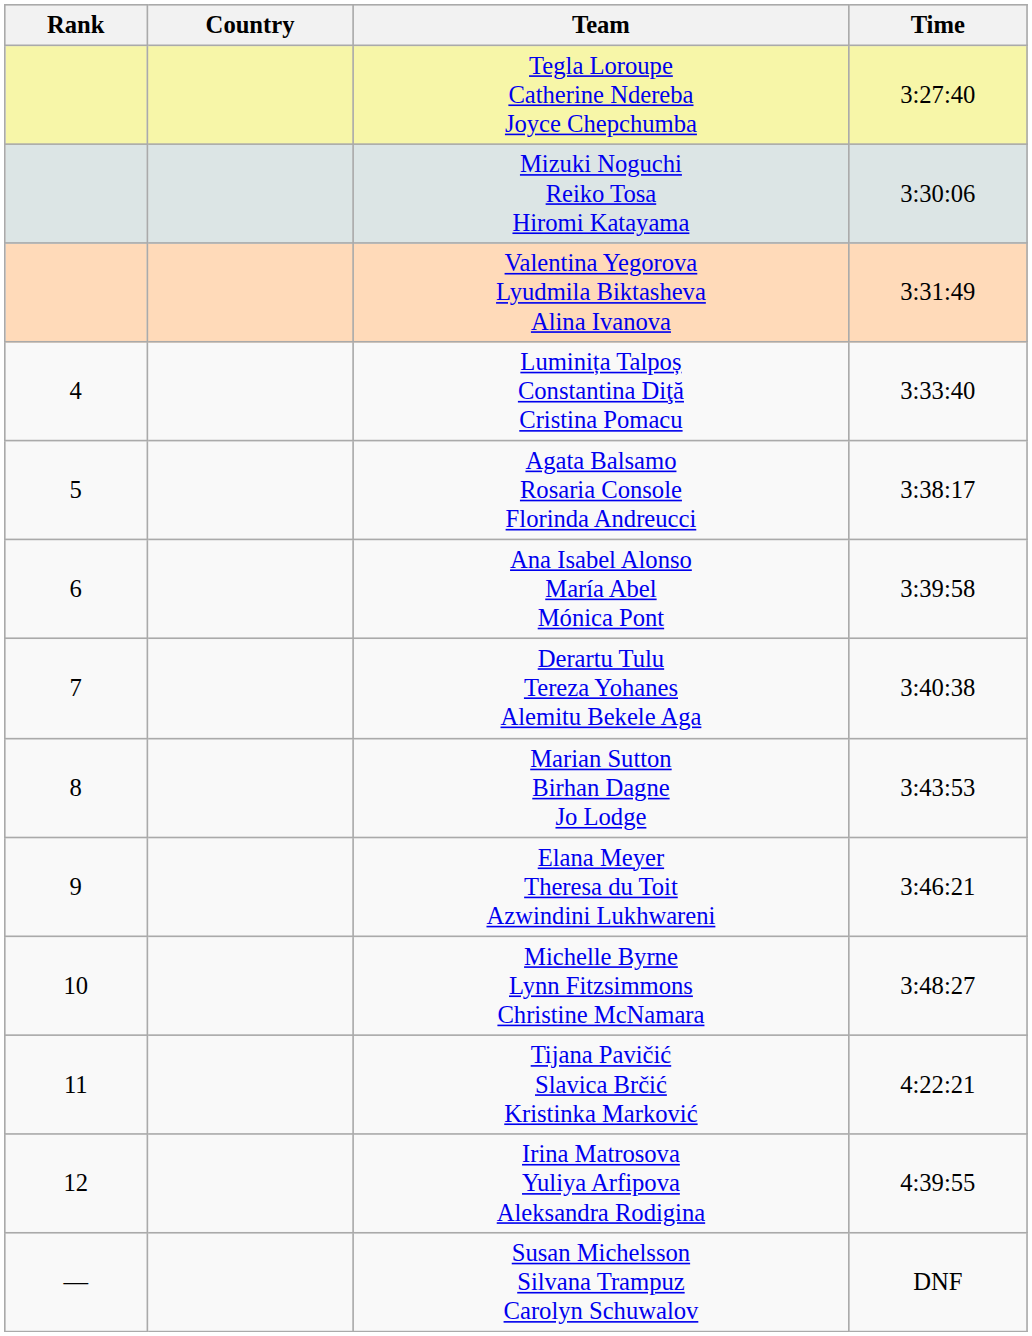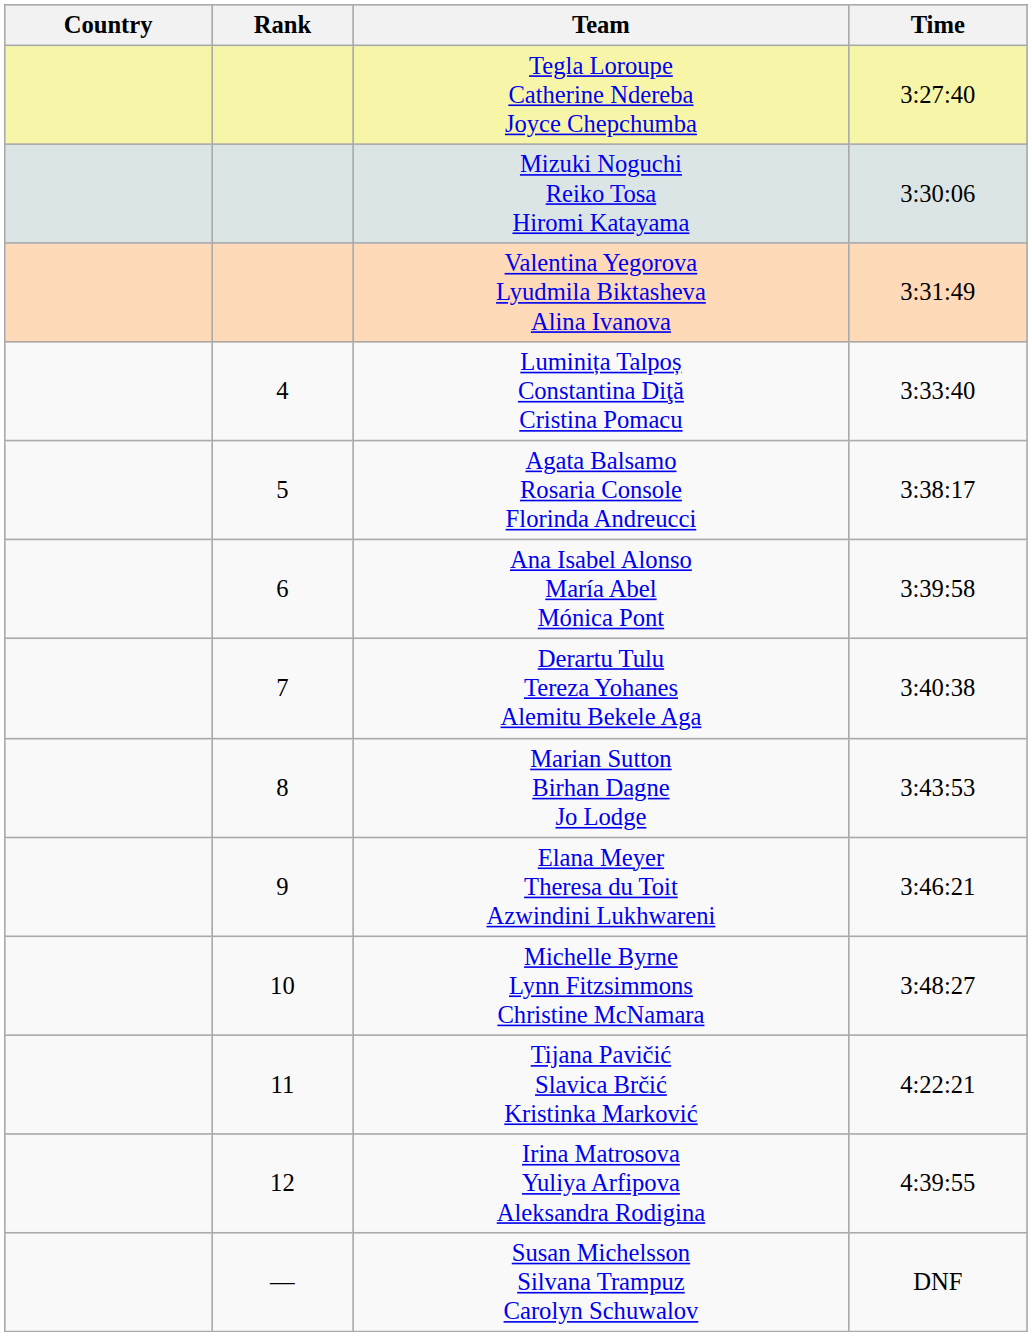 <table class="wikitable sortable" style=" text-align:center; font-size:95%;" width="50%">
 <tr>
+<th>Country</th>
 <th>Rank</th>
-<th>Country</th>
 <th>Team</th>
 <th>Time</th>
 </tr>
 <tr bgcolor="#F7F6A8">
+<td></td>
 <td align=center></td>
-<td></td>
 <td><a href='#'>Tegla Loroupe</a><br><a href='#'>Catherine Ndereba</a><br><a href='#'>Joyce Chepchumba</a></td>
 <td>3:27:40</td>
 </tr>
 <tr bgcolor="#DCE5E5">
+<td></td>
 <td align=center></td>
-<td></td>
 <td><a href='#'>Mizuki Noguchi</a><br><a href='#'>Reiko Tosa</a><br><a href='#'>Hiromi Katayama</a></td>
 <td>3:30:06</td>
 </tr>
 <tr bgcolor="#FFDAB9">
+<td></td>
 <td align=center></td>
-<td></td>
 <td><a href='#'>Valentina Yegorova</a><br><a href='#'>Lyudmila Biktasheva</a><br><a href='#'>Alina Ivanova</a></td>
 <td>3:31:49</td>
 </tr>
 <tr>
+<td></td>
 <td align=center>4</td>
-<td></td>
 <td><a href='#'>Luminița Talpoș</a><br><a href='#'>Constantina Diţă</a><br><a href='#'>Cristina Pomacu</a></td>
 <td>3:33:40</td>
 </tr>
 <tr>
+<td></td>
 <td align=center>5</td>
-<td></td>
 <td><a href='#'>Agata Balsamo</a><br><a href='#'>Rosaria Console</a><br><a href='#'>Florinda Andreucci</a></td>
 <td>3:38:17</td>
 </tr>
 <tr>
+<td></td>
 <td align=center>6</td>
-<td></td>
 <td><a href='#'>Ana Isabel Alonso</a><br><a href='#'>María Abel</a><br><a href='#'>Mónica Pont</a></td>
 <td>3:39:58</td>
 </tr>
 <tr>
+<td></td>
 <td align=center>7</td>
-<td></td>
 <td><a href='#'>Derartu Tulu</a><br><a href='#'>Tereza Yohanes</a><br><a href='#'>Alemitu Bekele Aga</a></td>
 <td>3:40:38</td>
 </tr>
 <tr>
+<td></td>
 <td align=center>8</td>
-<td></td>
 <td><a href='#'>Marian Sutton</a><br><a href='#'>Birhan Dagne</a><br><a href='#'>Jo Lodge</a></td>
 <td>3:43:53</td>
 </tr>
 <tr>
+<td></td>
 <td align=center>9</td>
-<td></td>
 <td><a href='#'>Elana Meyer</a><br><a href='#'>Theresa du Toit</a><br><a href='#'>Azwindini Lukhwareni</a></td>
 <td>3:46:21</td>
 </tr>
 <tr>
+<td></td>
 <td align=center>10</td>
-<td></td>
 <td><a href='#'>Michelle Byrne</a><br><a href='#'>Lynn Fitzsimmons</a><br><a href='#'>Christine McNamara</a></td>
 <td>3:48:27</td>
 </tr>
 <tr>
+<td></td>
 <td align=center>11</td>
-<td></td>
 <td><a href='#'>Tijana Pavičić</a><br><a href='#'>Slavica Brčić</a><br><a href='#'>Kristinka Marković</a></td>
 <td>4:22:21</td>
 </tr>
 <tr>
+<td></td>
 <td align=center>12</td>
-<td></td>
 <td><a href='#'>Irina Matrosova</a><br><a href='#'>Yuliya Arfipova</a><br><a href='#'>Aleksandra Rodigina</a></td>
 <td>4:39:55</td>
 </tr>
 <tr>
+<td></td>
 <td align=center>—</td>
-<td></td>
 <td><a href='#'>Susan Michelsson</a><br><a href='#'>Silvana Trampuz</a><br><a href='#'>Carolyn Schuwalov</a></td>
 <td>DNF</td>
 </tr>
 </table>
